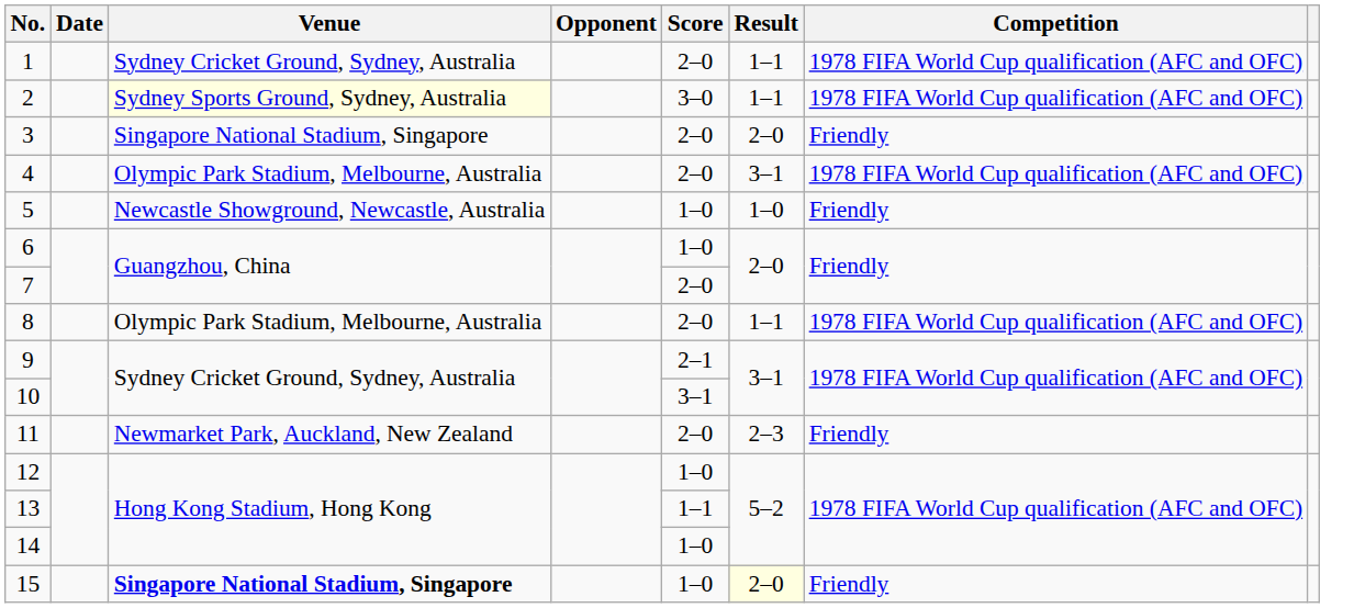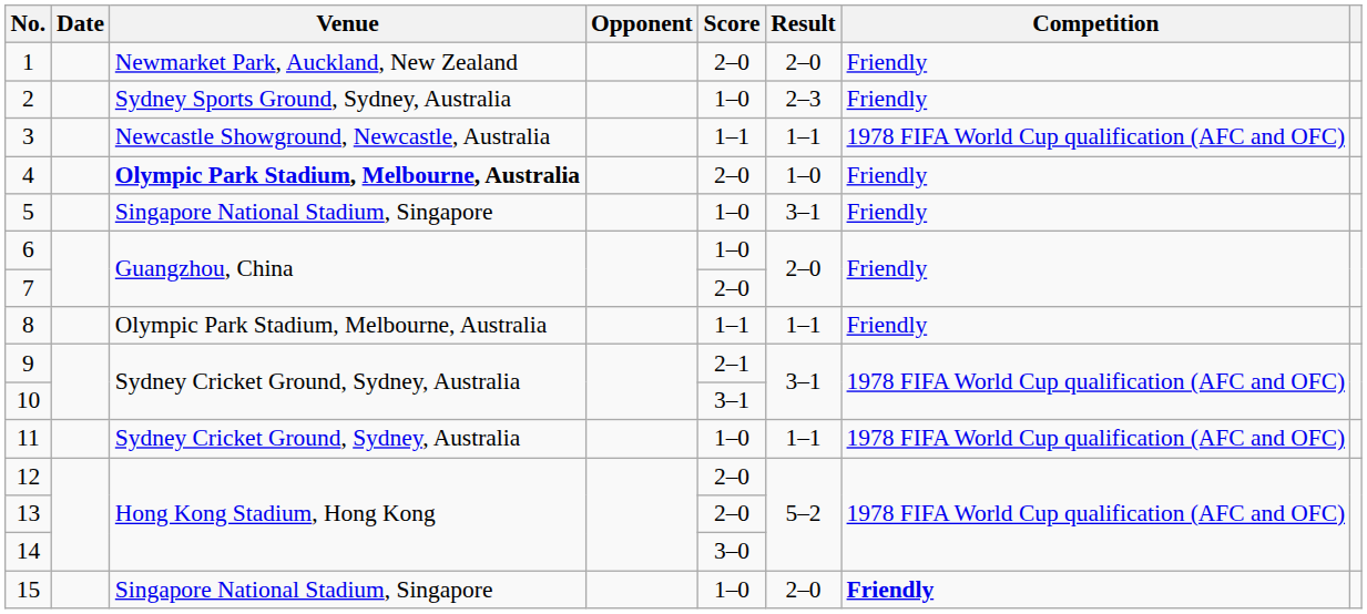 <table class="wikitable sortable">
 <tr>
 <th scope="col">No.</th>
 <th scope="col">Date</th>
 <th scope="col">Venue</th>
 <th scope="col">Opponent</th>
 <th scope="col">Score</th>
 <th scope="col">Result</th>
 <th scope="col">Competition</th>
 <th scope="col" class="unsortable"></th>
 </tr>
 <tr>
 <td style="text-align:center">1</td>
 <td></td>
-<td><a href='#'>Sydney Cricket Ground</a>, <a href='#'>Sydney</a>, Australia</td>
-<td></td>
-<td style="text-align:center">2–0</td>
-<td style="text-align:center">1–1</td>
-<td><a href='#'>1978 FIFA World Cup qualification (AFC and OFC)</a></td>
-<td></td>
-</tr>
-<tr>
-<td style="text-align:center">2</td>
-<td></td>
-<td style="background: lightyellow;"><a href='#'>Sydney Sports Ground</a>, Sydney, Australia</td>
-<td></td>
-<td style="text-align:center">3–0</td>
-<td style="text-align:center">1–1</td>
-<td><a href='#'>1978 FIFA World Cup qualification (AFC and OFC)</a></td>
-<td></td>
-</tr>
-<tr>
-<td style="text-align:center">3</td>
-<td></td>
-<td><a href='#'>Singapore National Stadium</a>, Singapore</td>
+<td><a href='#'>Newmarket Park</a>, <a href='#'>Auckland</a>, New Zealand</td>
 <td></td>
 <td style="text-align:center">2–0</td>
 <td style="text-align:center">2–0</td>
 <td><a href='#'>Friendly</a></td>
 <td></td>
 </tr>
 <tr>
+<td style="text-align:center">2</td>
+<td></td>
+<td><a href='#'>Sydney Sports Ground</a>, Sydney, Australia</td>
+<td></td>
+<td style="text-align:center">1–0</td>
+<td style="text-align:center">2–3</td>
+<td><a href='#'>Friendly</a></td>
+<td></td>
+</tr>
+<tr>
+<td style="text-align:center">3</td>
+<td></td>
+<td><a href='#'>Newcastle Showground</a>, <a href='#'>Newcastle</a>, Australia</td>
+<td></td>
+<td style="text-align:center">1–1</td>
+<td style="text-align:center">1–1</td>
+<td><a href='#'>1978 FIFA World Cup qualification (AFC and OFC)</a></td>
+<td></td>
+</tr>
+<tr>
 <td style="text-align:center">4</td>
 <td></td>
-<td><a href='#'>Olympic Park Stadium</a>, <a href='#'>Melbourne</a>, Australia</td>
+<td><strong><a href='#'>Olympic Park Stadium</a>, <a href='#'>Melbourne</a>, Australia</strong></td>
 <td></td>
 <td style="text-align:center">2–0</td>
-<td style="text-align:center">3–1</td>
-<td><a href='#'>1978 FIFA World Cup qualification (AFC and OFC)</a></td>
+<td style="text-align:center">1–0</td>
+<td><a href='#'>Friendly</a></td>
 <td></td>
 </tr>
 <tr>
 <td style="text-align:center">5</td>
 <td></td>
-<td><a href='#'>Newcastle Showground</a>, <a href='#'>Newcastle</a>, Australia</td>
+<td><a href='#'>Singapore National Stadium</a>, Singapore</td>
 <td></td>
 <td style="text-align:center">1–0</td>
-<td style="text-align:center">1–0</td>
+<td style="text-align:center">3–1</td>
 <td><a href='#'>Friendly</a></td>
 <td></td>
 </tr>
 <tr>
 <td style="text-align:center">6</td>
 <td rowspan="2"></td>
 <td rowspan="2"><a href='#'>Guangzhou</a>, China</td>
 <td rowspan="2"></td>
 <td style="text-align:center">1–0</td>
 <td rowspan="2" style="text-align:center">2–0</td>
 <td rowspan="2"><a href='#'>Friendly</a></td>
 <td rowspan="2"></td>
 </tr>
 <tr>
 <td style="text-align:center">7</td>
 <td style="text-align:center">2–0</td>
 </tr>
 <tr>
 <td style="text-align:center">8</td>
 <td></td>
 <td>Olympic Park Stadium, Melbourne, Australia</td>
 <td></td>
-<td style="text-align:center">2–0</td>
 <td style="text-align:center">1–1</td>
-<td><a href='#'>1978 FIFA World Cup qualification (AFC and OFC)</a></td>
+<td style="text-align:center">1–1</td>
+<td><a href='#'>Friendly</a></td>
 <td></td>
 </tr>
 <tr>
 <td style="text-align:center">9</td>
 <td rowspan="2"></td>
 <td rowspan="2">Sydney Cricket Ground, Sydney, Australia</td>
 <td rowspan="2"></td>
 <td style="text-align:center">2–1</td>
 <td rowspan="2" style="text-align:center">3–1</td>
 <td rowspan="2"><a href='#'>1978 FIFA World Cup qualification (AFC and OFC)</a></td>
 <td rowspan="2"></td>
 </tr>
 <tr>
 <td style="text-align:center">10</td>
 <td style="text-align:center">3–1</td>
 </tr>
 <tr>
 <td style="text-align:center">11</td>
 <td></td>
-<td><a href='#'>Newmarket Park</a>, <a href='#'>Auckland</a>, New Zealand</td>
+<td><a href='#'>Sydney Cricket Ground</a>, <a href='#'>Sydney</a>, Australia</td>
 <td></td>
-<td style="text-align:center">2–0</td>
-<td style="text-align:center">2–3</td>
-<td><a href='#'>Friendly</a></td>
+<td style="text-align:center">1–0</td>
+<td style="text-align:center">1–1</td>
+<td><a href='#'>1978 FIFA World Cup qualification (AFC and OFC)</a></td>
 <td></td>
 </tr>
 <tr>
 <td style="text-align:center">12</td>
 <td rowspan="3"></td>
 <td rowspan="3"><a href='#'>Hong Kong Stadium</a>, Hong Kong</td>
 <td rowspan="3"></td>
-<td style="text-align:center">1–0</td>
+<td style="text-align:center">2–0</td>
 <td rowspan="3" style="text-align:center">5–2</td>
 <td rowspan="3"><a href='#'>1978 FIFA World Cup qualification (AFC and OFC)</a></td>
 <td rowspan="3"></td>
 </tr>
 <tr>
 <td style="text-align:center">13</td>
-<td style="text-align:center">1–1</td>
+<td style="text-align:center">2–0</td>
 </tr>
 <tr>
 <td style="text-align:center">14</td>
-<td style="text-align:center">1–0</td>
+<td style="text-align:center">3–0</td>
 </tr>
 <tr>
 <td style="text-align:center">15</td>
 <td></td>
-<td><strong><a href='#'>Singapore National Stadium</a>, Singapore</strong></td>
+<td><a href='#'>Singapore National Stadium</a>, Singapore</td>
 <td></td>
 <td style="text-align:center">1–0</td>
-<td style="background: lightyellow; text-align:center">2–0</td>
-<td><a href='#'>Friendly</a></td>
+<td style="text-align:center">2–0</td>
+<td><strong><a href='#'>Friendly</a></strong></td>
 <td></td>
 </tr>
 </table>
